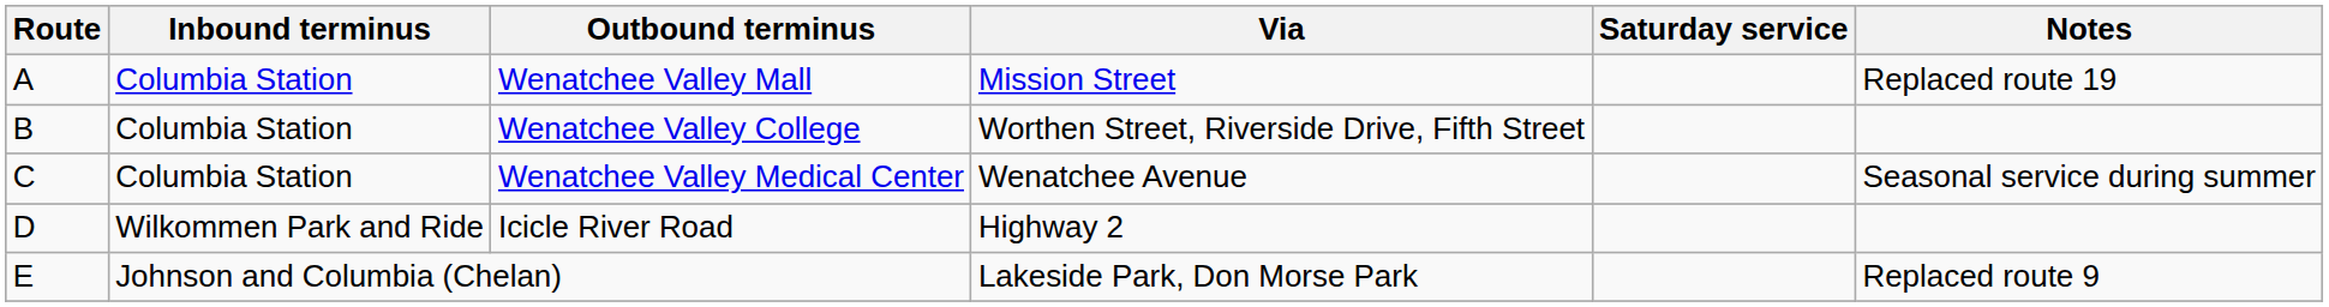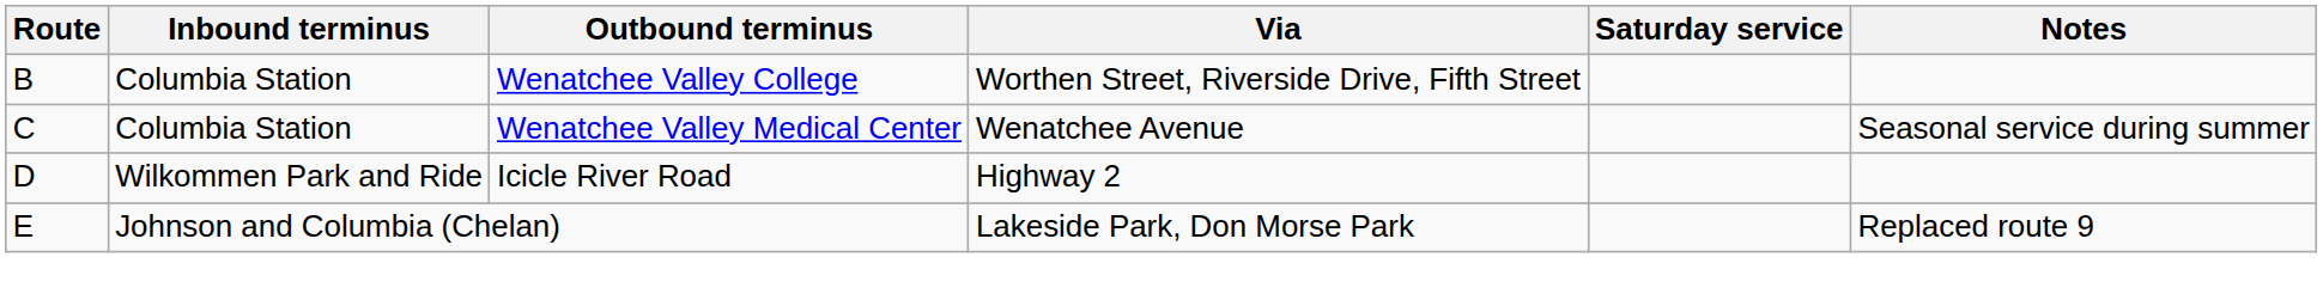 <table class="wikitable sortable">
 <tr>
 <th>Route</th>
 <th class="unsortable">Inbound terminus</th>
 <th class="unsortable">Outbound terminus</th>
 <th class="unsortable">Via</th>
 <th>Saturday service</th>
 <th class="unsortable">Notes</th>
-</tr>
-<tr>
-<td>A</td>
-<td><a href='#'>Columbia Station</a></td>
-<td><a href='#'>Wenatchee Valley Mall</a></td>
-<td><a href='#'>Mission Street</a></td>
-<td></td>
-<td>Replaced route 19</td>
 </tr>
 <tr>
 <td>B</td>
 <td>Columbia Station</td>
 <td><a href='#'>Wenatchee Valley College</a></td>
 <td>Worthen Street, Riverside Drive, Fifth Street</td>
 <td></td>
 <td></td>
 </tr>
 <tr>
 <td>C</td>
 <td>Columbia Station</td>
 <td><a href='#'>Wenatchee Valley Medical Center</a></td>
 <td>Wenatchee Avenue</td>
 <td></td>
 <td>Seasonal service during summer</td>
 </tr>
 <tr>
 <td>D</td>
 <td>Wilkommen Park and Ride</td>
 <td>Icicle River Road</td>
 <td>Highway 2</td>
 <td></td>
 <td></td>
 </tr>
 <tr>
 <td>E</td>
 <td colspan=2>Johnson and Columbia (Chelan)</td>
 <td>Lakeside Park, Don Morse Park</td>
 <td></td>
 <td>Replaced route 9</td>
 </tr>
 </table>
